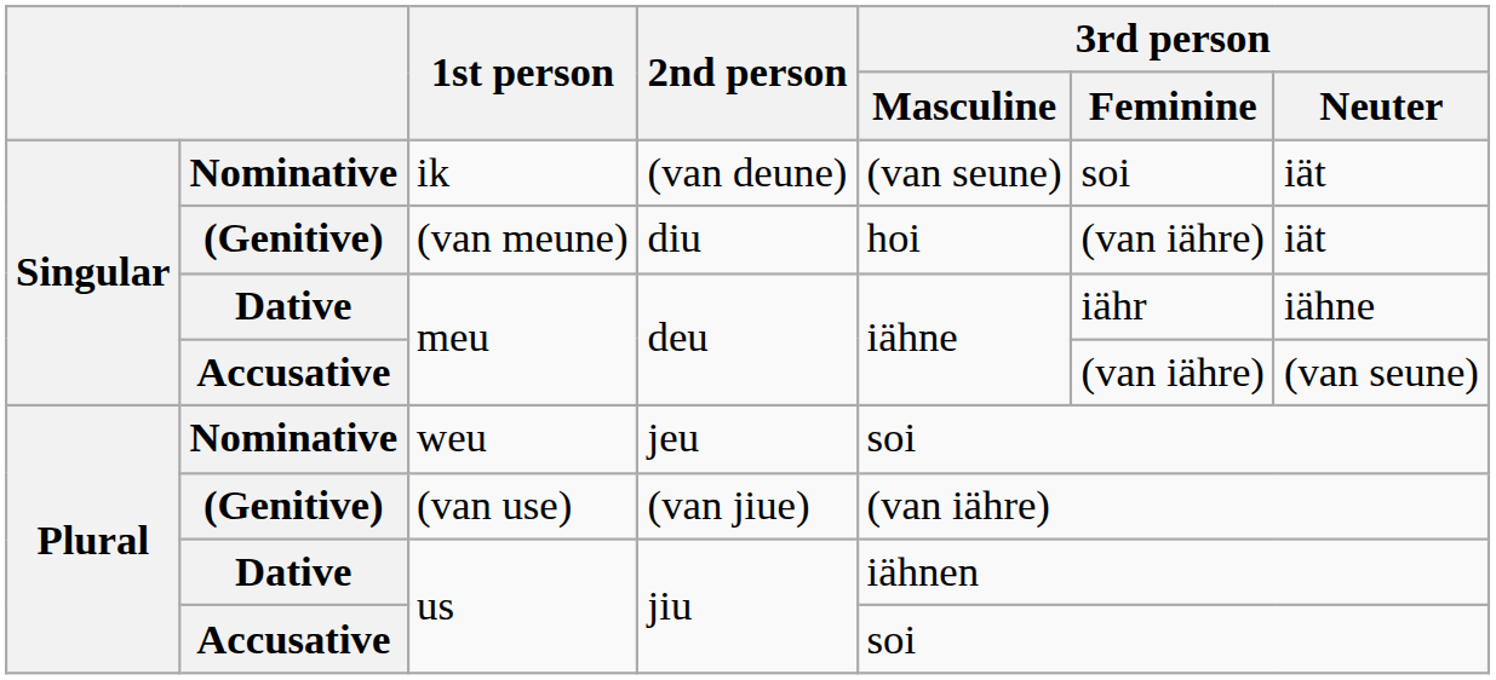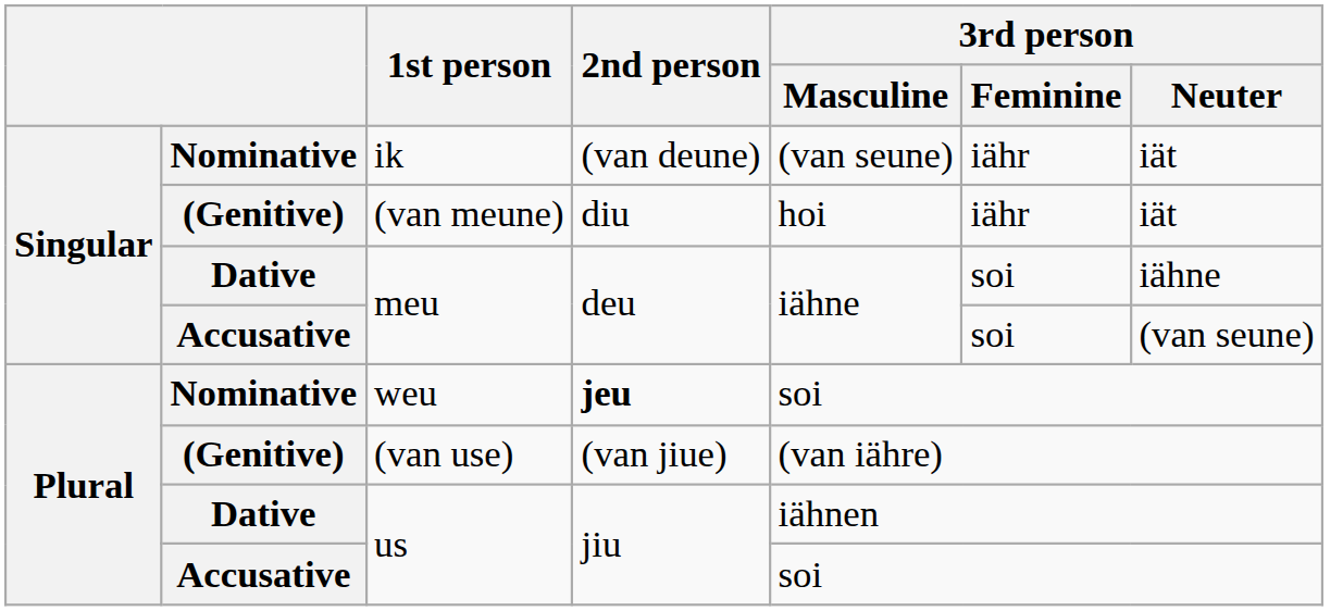 <table class="wikitable">
 <tr>
 <th rowspan="2" colspan="2"></th>
 <th rowspan="2">1st person</th>
 <th rowspan="2">2nd person</th>
 <th colspan="3">3rd person</th>
 </tr>
 <tr>
 <th>Masculine</th>
 <th>Feminine</th>
 <th>Neuter</th>
 </tr>
 <tr>
 <th rowspan="4">Singular</th>
 <th>Nominative</th>
 <td>ik</td>
 <td>(van deune)</td>
 <td>(van seune)</td>
-<td>soi</td>
+<td>iähr</td>
 <td>iät</td>
 </tr>
 <tr>
 <th>(Genitive)</th>
 <td>(van meune)</td>
 <td>diu</td>
 <td>hoi</td>
-<td>(van iähre)</td>
+<td>iähr</td>
 <td>iät</td>
 </tr>
 <tr>
 <th>Dative</th>
 <td rowspan="2">meu</td>
 <td rowspan="2">deu</td>
 <td rowspan="2">iähne</td>
-<td>iähr</td>
+<td>soi</td>
 <td>iähne</td>
 </tr>
 <tr>
 <th>Accusative</th>
-<td>(van iähre)</td>
+<td>soi</td>
 <td>(van seune)</td>
 </tr>
 <tr>
 <th rowspan="4">Plural</th>
 <th>Nominative</th>
 <td>weu</td>
-<td>jeu</td>
+<td><strong>jeu</strong></td>
 <td colspan="3">soi</td>
 </tr>
 <tr>
 <th>(Genitive)</th>
 <td>(van use)</td>
 <td>(van jiue)</td>
 <td colspan="3">(van iähre)</td>
 </tr>
 <tr>
 <th>Dative</th>
 <td rowspan="2">us</td>
 <td rowspan="2">jiu</td>
 <td colspan="3">iähnen</td>
 </tr>
 <tr>
 <th>Accusative</th>
 <td colspan="3">soi</td>
 </tr>
 </table>
